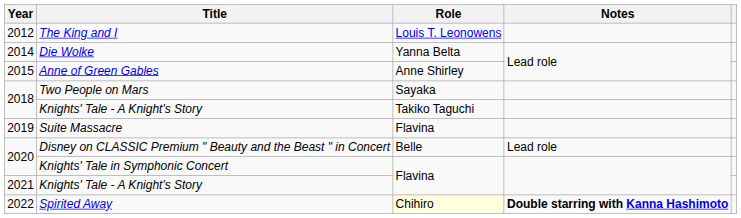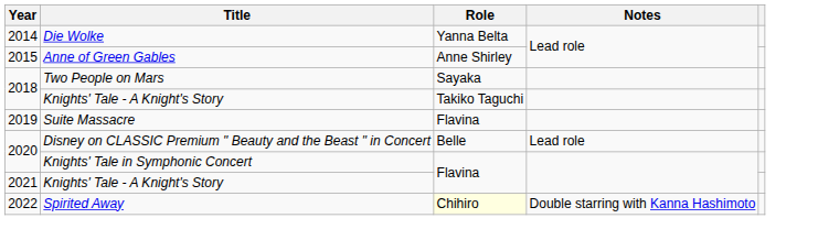 <table class="wikitable">
 <tr>
 <th>Year</th>
 <th>Title</th>
 <th>Role</th>
 <th>Notes</th>
 <th></th>
-</tr>
-<tr>
-<td>2012</td>
-<td><em><a href='#'>The King and I</a></em></td>
-<td><a href='#'>Louis T. Leonowens</a></td>
-<td></td>
-<td></td>
 </tr>
 <tr>
 <td>2014</td>
 <td><em><a href='#'>Die Wolke</a></em></td>
 <td>Yanna Belta</td>
 <td rowspan="2">Lead role</td>
 <td></td>
 </tr>
 <tr>
 <td>2015</td>
 <td><em><a href='#'>Anne of Green Gables</a></em></td>
 <td>Anne Shirley</td>
 <td></td>
 </tr>
 <tr>
 <td rowspan="2">2018</td>
 <td><em>Two People on Mars</em></td>
 <td>Sayaka</td>
 <td></td>
 <td></td>
 </tr>
 <tr>
 <td><em>Knights' Tale - A Knight's Story</em></td>
 <td>Takiko Taguchi</td>
 <td></td>
 <td></td>
 </tr>
 <tr>
 <td>2019</td>
 <td><em>Suite Massacre</em></td>
 <td>Flavina</td>
 <td></td>
 <td></td>
 </tr>
 <tr>
 <td rowspan="2">2020</td>
 <td><em>Disney on CLASSIC Premium " Beauty and the Beast " in Concert</em></td>
 <td>Belle</td>
 <td>Lead role</td>
 <td></td>
 </tr>
 <tr>
 <td><em>Knights' Tale in Symphonic Concert</em></td>
 <td rowspan="2">Flavina</td>
 <td rowspan="2"></td>
 <td></td>
 </tr>
 <tr>
 <td>2021</td>
 <td><em>Knights' Tale - A Knight's Story</em></td>
 <td></td>
 </tr>
 <tr>
 <td>2022</td>
 <td><em><a href='#'>Spirited Away</a></em></td>
 <td style="background: lightyellow;">Chihiro</td>
-<td><strong>Double starring with <a href='#'>Kanna Hashimoto</a></strong></td>
+<td>Double starring with <a href='#'>Kanna Hashimoto</a></td>
 <td></td>
 </tr>
 </table>
